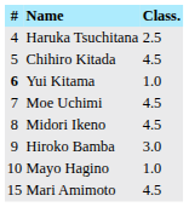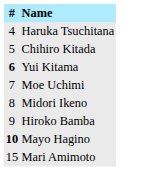 <table border=0 cellpadding=2 cellspacing=0  |- bgcolor=#EAEAEB style="text-align:center; font-size:90%;">
 <tr bgcolor=#ADEBFD>
 <th>#</th>
 <th align=left>Name</th>
-<th align=left>Class.</th>
 </tr>
 <tr>
 <td>4</td>
 <td align=left>Haruka Tsuchitana</td>
-<td align=left>2.5</td>
 </tr>
 <tr>
 <td>5</td>
 <td align=left>Chihiro Kitada</td>
-<td align=left>4.5</td>
 </tr>
 <tr>
 <td><strong>6</strong></td>
 <td align=left>Yui Kitama</td>
-<td align=left>1.0</td>
 </tr>
 <tr>
 <td>7</td>
 <td align=left>Moe Uchimi</td>
-<td align=left>4.5</td>
 </tr>
 <tr>
 <td>8</td>
 <td align=left>Midori Ikeno</td>
-<td align=left>4.5</td>
 </tr>
 <tr>
 <td>9</td>
 <td align=left>Hiroko Bamba</td>
-<td align=left>3.0</td>
 </tr>
 <tr>
-<td>10</td>
+<td><strong>10</strong></td>
 <td align=left>Mayo Hagino</td>
-<td align=left>1.0</td>
 </tr>
 <tr>
 <td>15</td>
 <td align=left>Mari Amimoto</td>
-<td align=left>4.5</td>
 </tr>
 </table>
